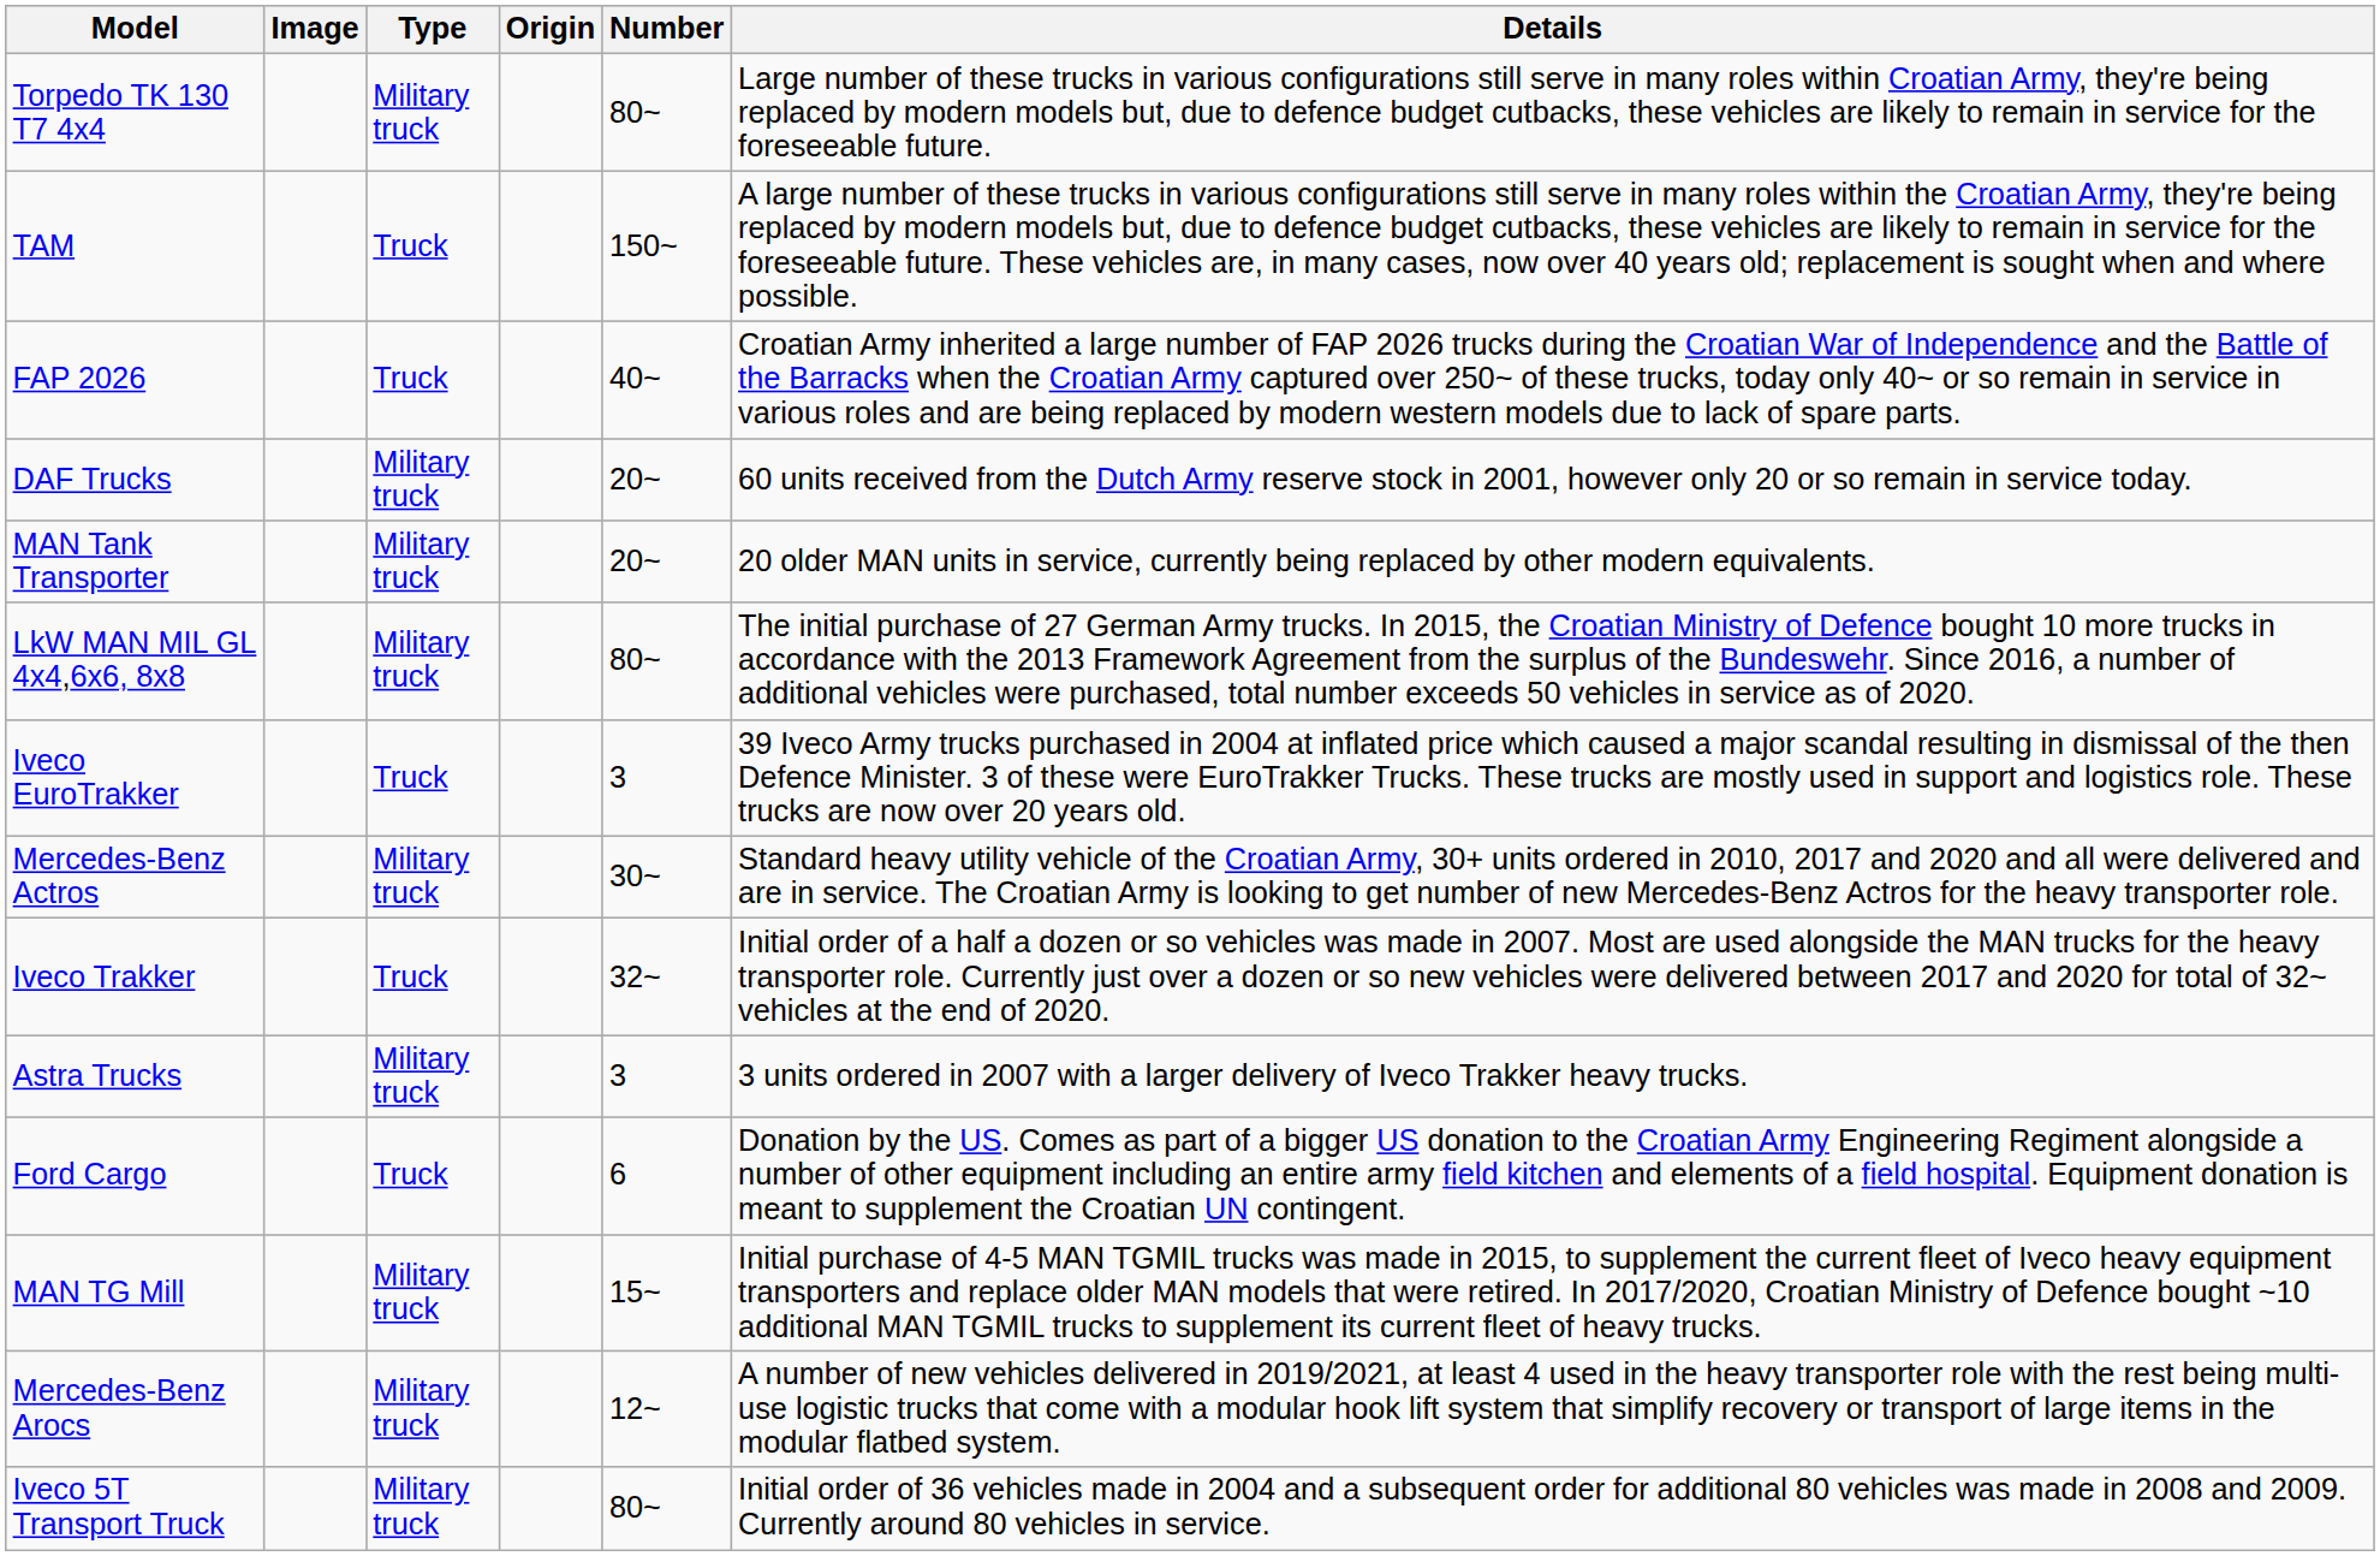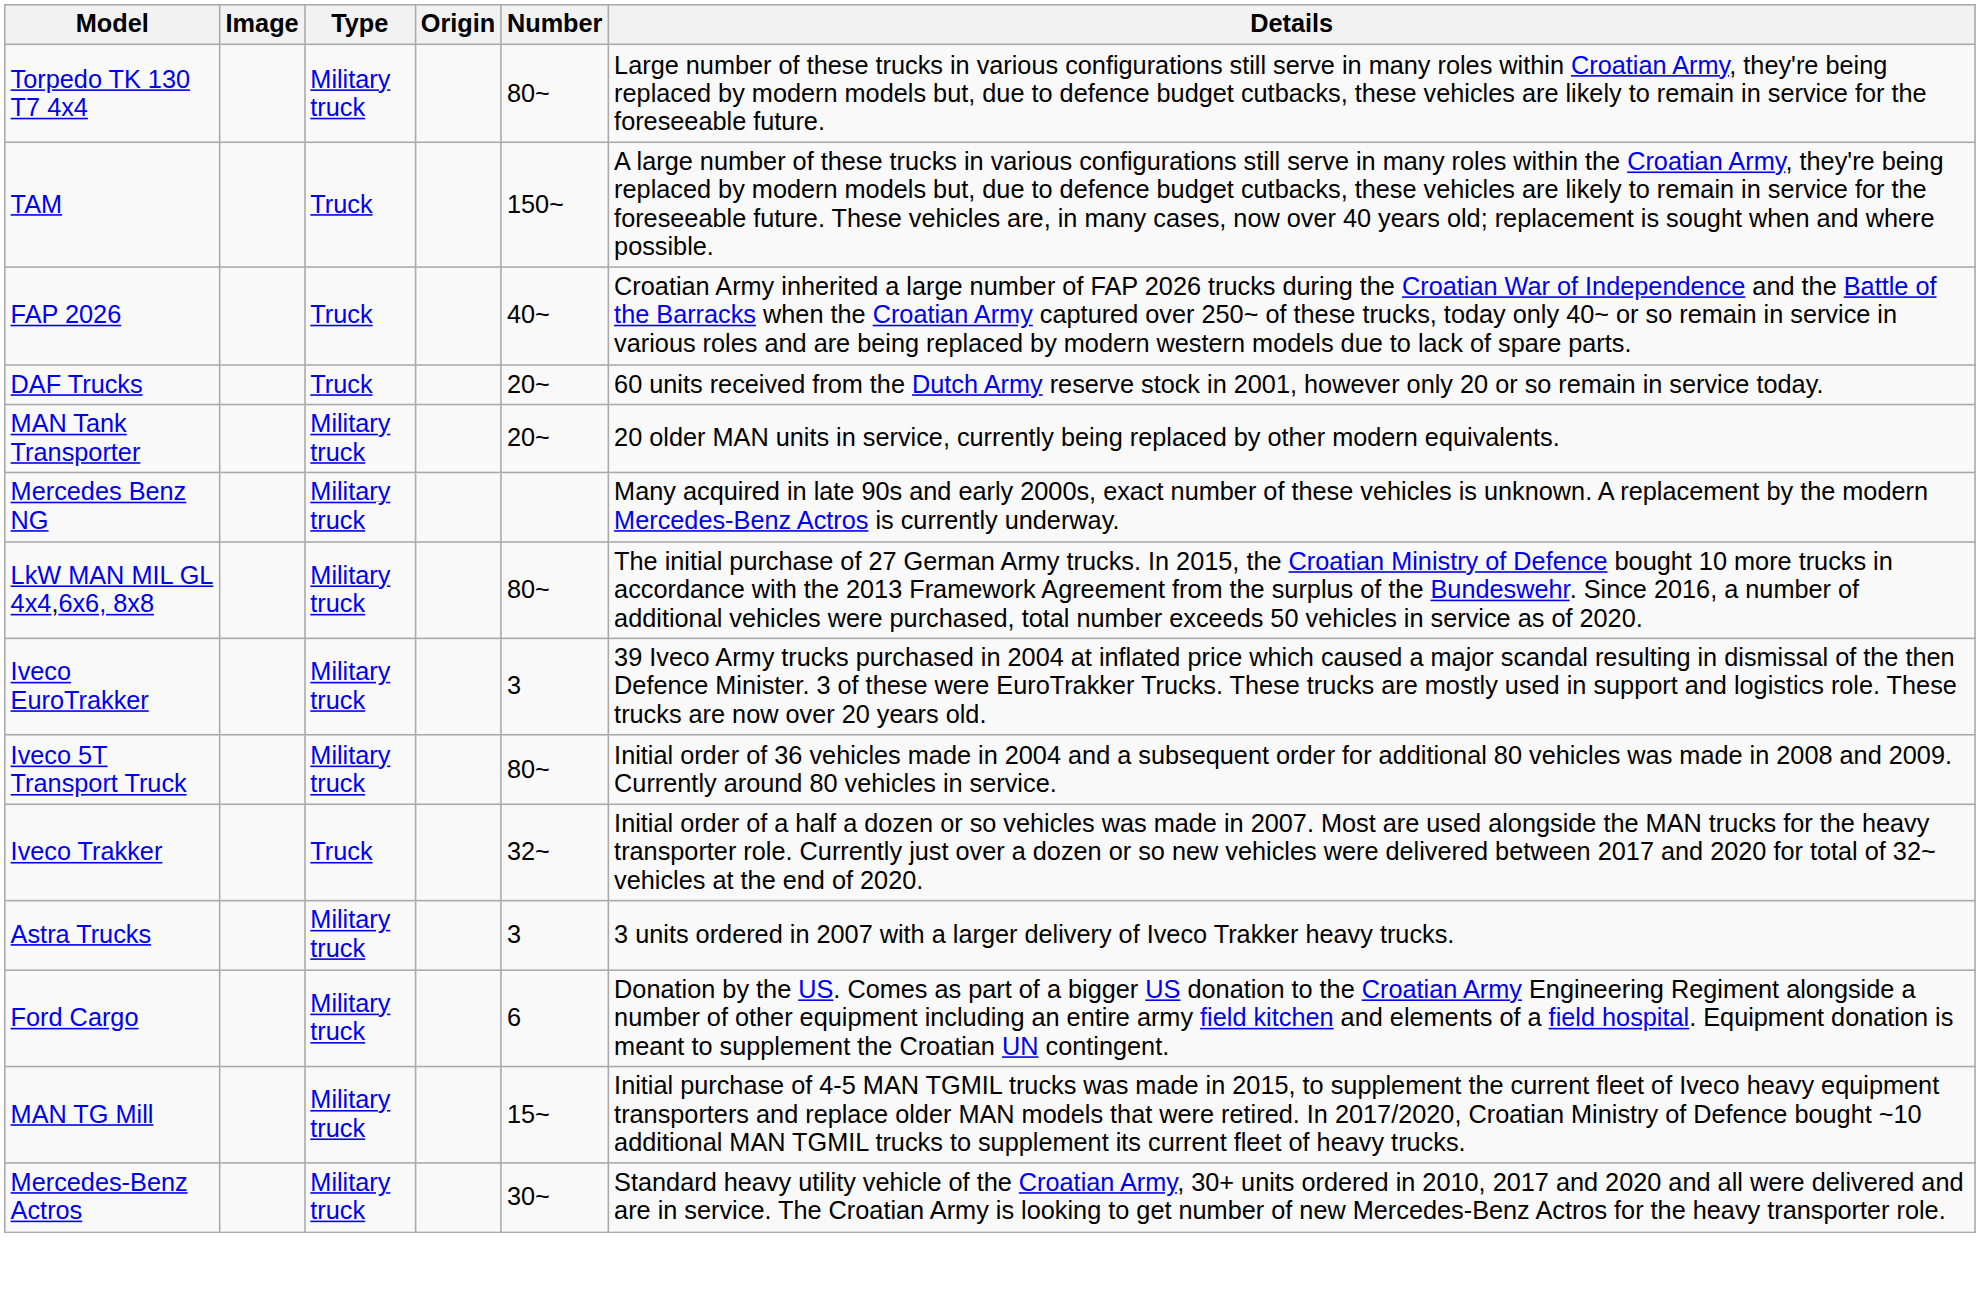 <table class="wikitable">
 <tr>
 <th>Model</th>
 <th>Image</th>
 <th>Type</th>
 <th>Origin</th>
 <th>Number</th>
 <th>Details</th>
 </tr>
 <tr>
 <td><a href='#'>Torpedo TK 130 T7 4x4</a></td>
 <td></td>
 <td><a href='#'>Military truck</a></td>
 <td></td>
 <td>80~</td>
 <td>Large number of these trucks in various configurations still serve in many roles within <a href='#'>Croatian Army</a>, they're being replaced by modern models but, due to defence budget cutbacks, these vehicles are likely to remain in service for the foreseeable future.</td>
 </tr>
 <tr>
 <td><a href='#'>TAM</a></td>
 <td></td>
 <td><a href='#'>Truck</a></td>
 <td><br></td>
 <td>150~</td>
 <td>A large number of these trucks in various configurations still serve in many roles within the <a href='#'>Croatian Army</a>, they're being replaced by modern models but, due to defence budget cutbacks, these vehicles are likely to remain in service for the foreseeable future. These vehicles are, in many cases, now over 40 years old; replacement is sought when and where possible.</td>
 </tr>
 <tr>
 <td><a href='#'>FAP 2026</a></td>
 <td></td>
 <td><a href='#'>Truck</a></td>
 <td></td>
 <td>40~</td>
 <td>Croatian Army inherited a large number of FAP 2026 trucks during the <a href='#'>Croatian War of Independence</a> and the <a href='#'>Battle of the Barracks</a> when the <a href='#'>Croatian Army</a> captured over 250~ of these trucks, today only 40~ or so remain in service in various roles and are being replaced by modern western models due to lack of spare parts.</td>
 </tr>
 <tr>
 <td><a href='#'>DAF Trucks</a></td>
 <td></td>
-<td><a href='#'>Military truck</a></td>
+<td><a href='#'>Truck</a></td>
 <td></td>
 <td>20~</td>
 <td>60 units received from the <a href='#'>Dutch Army</a> reserve stock in 2001, however only 20 or so remain in service today.</td>
 </tr>
 <tr>
 <td><a href='#'>MAN Tank Transporter</a></td>
 <td></td>
 <td><a href='#'>Military truck</a></td>
 <td></td>
 <td>20~</td>
 <td>20 older MAN units in service, currently being replaced by other modern equivalents.</td>
 </tr>
 <tr>
+<td><a href='#'>Mercedes Benz NG</a></td>
+<td></td>
+<td><a href='#'>Military truck</a></td>
+<td></td>
+<td></td>
+<td>Many acquired in late 90s and early 2000s, exact number of these vehicles is unknown. A replacement by the modern <a href='#'>Mercedes-Benz Actros</a> is currently underway.</td>
+</tr>
+<tr>
 <td><a href='#'>LkW MAN MIL GL 4x4</a>,<a href='#'>6x6, 8x8</a></td>
 <td></td>
 <td><a href='#'>Military truck</a></td>
 <td></td>
 <td>80~ </td>
 <td>The initial purchase of 27 German Army trucks. In 2015, the <a href='#'>Croatian Ministry of Defence</a> bought 10 more trucks in accordance with the 2013 Framework Agreement from the surplus of the <a href='#'>Bundeswehr</a>. Since 2016, a number of additional vehicles were purchased, total number exceeds 50 vehicles in service as of 2020.</td>
 </tr>
 <tr>
 <td><a href='#'>Iveco EuroTrakker</a></td>
 <td></td>
-<td><a href='#'>Truck</a></td>
+<td><a href='#'>Military truck</a></td>
 <td></td>
 <td>3</td>
 <td>39 Iveco Army trucks purchased in 2004 at inflated price which caused a major scandal resulting in dismissal of the then Defence Minister. 3 of these were EuroTrakker Trucks. These trucks are mostly used in support and logistics role. These trucks are now over 20 years old.</td>
 </tr>
 <tr>
-<td><a href='#'>Mercedes-Benz Actros</a></td>
+<td><a href='#'>Iveco 5T Transport Truck</a></td>
 <td></td>
 <td><a href='#'>Military truck</a></td>
 <td></td>
-<td>30~</td>
-<td>Standard heavy utility vehicle of the <a href='#'>Croatian Army</a>, 30+ units ordered in 2010, 2017 and 2020 and all were delivered and are in service. The Croatian Army is looking to get number of new Mercedes-Benz Actros for the heavy transporter role.</td>
+<td>80~</td>
+<td>Initial order of 36 vehicles made in 2004 and a subsequent order for additional 80 vehicles was made in 2008 and 2009. Currently around 80 vehicles in service.</td>
 </tr>
 <tr>
 <td><a href='#'>Iveco Trakker</a></td>
 <td></td>
 <td><a href='#'>Truck</a></td>
 <td></td>
 <td>32~</td>
 <td>Initial order of a half a dozen or so vehicles was made in 2007. Most are used alongside the MAN trucks for the heavy transporter role. Currently just over a dozen or so new vehicles were delivered between 2017 and 2020 for total of 32~ vehicles at the end of 2020.</td>
 </tr>
 <tr>
 <td><a href='#'>Astra Trucks</a></td>
 <td></td>
 <td><a href='#'>Military truck</a></td>
 <td></td>
 <td>3</td>
 <td>3 units ordered in 2007 with a larger delivery of Iveco Trakker heavy trucks.</td>
 </tr>
 <tr>
 <td><a href='#'>Ford Cargo</a></td>
 <td></td>
-<td><a href='#'>Truck</a></td>
+<td><a href='#'>Military truck</a></td>
 <td></td>
 <td>6</td>
 <td>Donation by the <a href='#'>US</a>. Comes as part of a bigger <a href='#'>US</a> donation to the <a href='#'>Croatian Army</a> Engineering Regiment alongside a number of other equipment including an entire army <a href='#'>field kitchen</a> and elements of a <a href='#'>field hospital</a>. Equipment donation is meant to supplement the Croatian <a href='#'>UN</a> contingent.</td>
 </tr>
 <tr>
 <td><a href='#'>MAN TG Mill</a></td>
 <td></td>
 <td><a href='#'>Military truck</a></td>
 <td></td>
 <td>15~</td>
 <td>Initial purchase of 4-5 MAN TGMIL trucks was made in 2015, to supplement the current fleet of Iveco heavy equipment transporters and replace older MAN models that were retired. In 2017/2020, Croatian Ministry of Defence bought ~10 additional MAN TGMIL trucks to supplement its current fleet of heavy trucks.</td>
 </tr>
 <tr>
-<td><a href='#'>Mercedes-Benz Arocs</a></td>
+<td><a href='#'>Mercedes-Benz Actros</a></td>
 <td></td>
 <td><a href='#'>Military truck</a></td>
 <td></td>
-<td>12~</td>
-<td>A number of new vehicles delivered in 2019/2021, at least 4 used in the heavy transporter role with the rest being multi-use logistic trucks that come with a modular hook lift system that simplify recovery or transport of large items in the modular flatbed system.</td>
-</tr>
-<tr>
-<td><a href='#'>Iveco 5T Transport Truck</a></td>
-<td></td>
-<td><a href='#'>Military truck</a></td>
-<td></td>
-<td>80~</td>
-<td>Initial order of 36 vehicles made in 2004 and a subsequent order for additional 80 vehicles was made in 2008 and 2009. Currently around 80 vehicles in service.</td>
+<td>30~</td>
+<td>Standard heavy utility vehicle of the <a href='#'>Croatian Army</a>, 30+ units ordered in 2010, 2017 and 2020 and all were delivered and are in service. The Croatian Army is looking to get number of new Mercedes-Benz Actros for the heavy transporter role.</td>
 </tr>
 </table>
